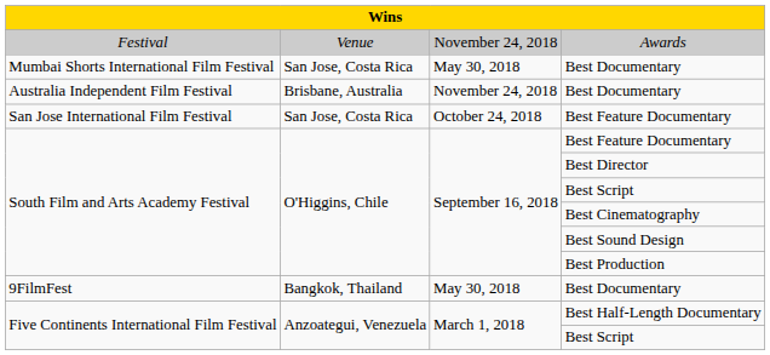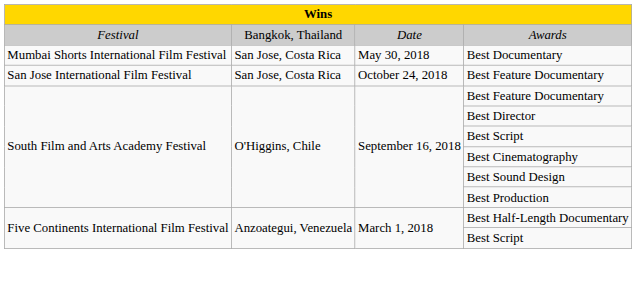 <table class="wikitable">
 <tr style="background:#ccc; text-align:center;">
 <td colspan="4" style="background: gold;"><strong>Wins</strong></td>
 </tr>
 <tr style="background:#ccc; text-align:center;">
 <td><em>Festival</em></td>
-<td><em>Venue</em></td>
-<td>November 24, 2018</td>
+<td>Bangkok, Thailand</td>
+<td><em>Date</em></td>
 <td><em>Awards</em></td>
 </tr>
 <tr>
 <td>Mumbai Shorts International Film Festival</td>
 <td>San Jose, Costa Rica</td>
 <td>May 30, 2018</td>
-<td>Best Documentary</td>
-</tr>
-<tr>
-<td>Australia Independent Film Festival</td>
-<td>Brisbane, Australia</td>
-<td>November 24, 2018</td>
 <td>Best Documentary</td>
 </tr>
 <tr>
 <td>San Jose International Film Festival</td>
 <td>San Jose, Costa Rica</td>
 <td>October 24, 2018</td>
 <td>Best Feature Documentary</td>
 </tr>
 <tr>
 <td rowspan=6>South Film and Arts Academy Festival</td>
 <td rowspan=6>O'Higgins, Chile</td>
 <td rowspan=6>September 16, 2018</td>
 <td>Best Feature Documentary</td>
 </tr>
 <tr>
 <td>Best Director</td>
 </tr>
 <tr>
 <td>Best Script</td>
 </tr>
 <tr>
 <td>Best Cinematography</td>
 </tr>
 <tr>
 <td>Best Sound Design</td>
 </tr>
 <tr>
 <td>Best Production</td>
 </tr>
 <tr>
-<td>9FilmFest</td>
-<td>Bangkok, Thailand</td>
-<td>May 30, 2018</td>
-<td>Best Documentary</td>
-</tr>
-<tr>
 <td rowspan=2>Five Continents International Film Festival</td>
 <td rowspan=2>Anzoategui, Venezuela</td>
 <td rowspan=2>March 1, 2018</td>
 <td>Best Half-Length Documentary</td>
 </tr>
 <tr>
 <td>Best Script</td>
 </tr>
 </table>
